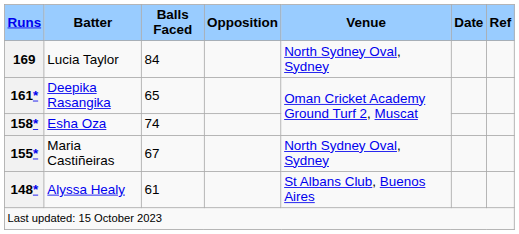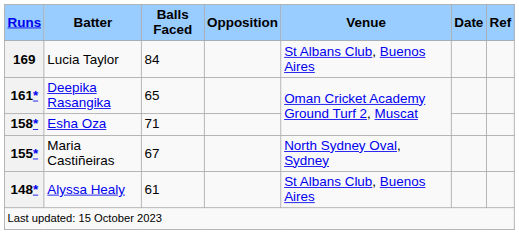 <table class="wikitable" border="0" cellpadding="2" cellspacing="2">
 <tr>
 <th style="background-color:#99ccff;"><a href='#'>Runs</a></th>
 <th style="background-color:#99ccff;">Batter</th>
 <th style="background-color:#99ccff;">Balls Faced</th>
 <th style="background-color:#99ccff;">Opposition</th>
 <th style="background-color:#99ccff;">Venue</th>
 <th style="background-color:#99ccff;">Date</th>
 <th style="background-color:#99ccff;">Ref</th>
 </tr>
 <tr>
 <th scope="row">169</th>
 <td> Lucia Taylor</td>
 <td>84</td>
 <td></td>
-<td><a href='#'>North Sydney Oval</a>, <a href='#'>Sydney</a></td>
+<td><a href='#'>St Albans Club</a>, <a href='#'>Buenos Aires</a></td>
 <td></td>
 <td></td>
 </tr>
 <tr>
 <th scope="row">161<a href='#'>*</a></th>
 <td> <a href='#'>Deepika Rasangika</a></td>
 <td>65</td>
 <td></td>
 <td rowspan=2><a href='#'>Oman Cricket Academy Ground Turf 2</a>, <a href='#'>Muscat</a></td>
 <td></td>
 <td></td>
 </tr>
 <tr>
 <th scope="row">158<a href='#'>*</a></th>
 <td> <a href='#'>Esha Oza</a></td>
-<td>74</td>
+<td>71</td>
 <td></td>
 <td></td>
 <td></td>
 </tr>
 <tr>
 <th scope="row">155<a href='#'>*</a></th>
 <td> Maria Castiñeiras</td>
 <td>67</td>
 <td></td>
 <td><a href='#'>North Sydney Oval</a>, <a href='#'>Sydney</a></td>
 <td></td>
 <td></td>
 </tr>
 <tr>
 <th scope="row">148<a href='#'>*</a></th>
 <td> <a href='#'>Alyssa Healy</a></td>
 <td>61</td>
 <td></td>
 <td><a href='#'>St Albans Club</a>, <a href='#'>Buenos Aires</a></td>
 <td></td>
 <td></td>
 </tr>
 <tr>
 <td scope="row" colspan=7><small>Last updated: 15 October 2023</small></td>
 </tr>
 </table>
